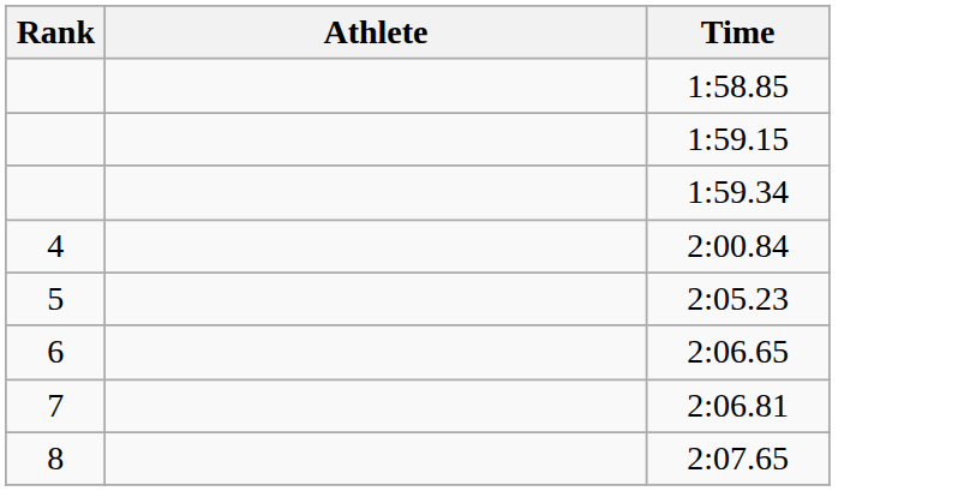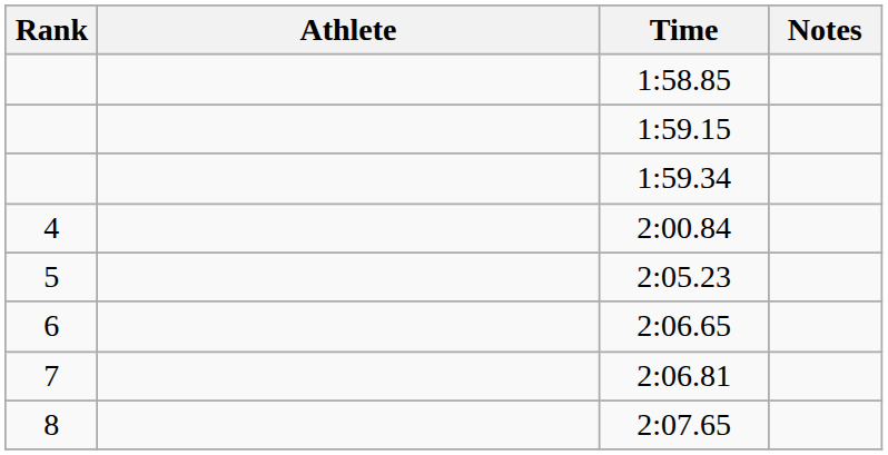 <table class="wikitable" style="text-align:center">
 <tr>
 <th width=40>Rank</th>
 <th width=250>Athlete</th>
 <th width=80>Time</th>
+<th width=50>Notes</th>
 </tr>
 <tr>
 <td></td>
 <td align=left></td>
 <td>1:58.85</td>
+<td></td>
 </tr>
 <tr>
 <td></td>
 <td align=left></td>
 <td>1:59.15</td>
+<td></td>
 </tr>
 <tr>
 <td></td>
 <td align=left></td>
 <td>1:59.34</td>
+<td></td>
 </tr>
 <tr>
 <td>4</td>
 <td align=left></td>
 <td>2:00.84</td>
+<td></td>
 </tr>
 <tr>
 <td>5</td>
 <td align=left></td>
 <td>2:05.23</td>
+<td></td>
 </tr>
 <tr>
 <td>6</td>
 <td align=left></td>
 <td>2:06.65</td>
+<td></td>
 </tr>
 <tr>
 <td>7</td>
 <td align=left></td>
 <td>2:06.81</td>
+<td></td>
 </tr>
 <tr>
 <td>8</td>
 <td align=left></td>
 <td>2:07.65</td>
+<td></td>
 </tr>
 </table>
